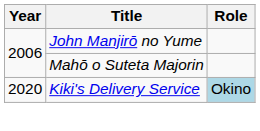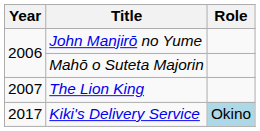 <table class="wikitable">
 <tr>
 <th>Year</th>
 <th>Title</th>
 <th>Role</th>
 </tr>
 <tr>
 <td rowspan="2">2006</td>
 <td><em><a href='#'>John Manjirō</a> no Yume</em></td>
 <td></td>
 </tr>
 <tr>
 <td><em>Mahō o Suteta Majorin</em></td>
 <td></td>
 </tr>
 <tr>
-<td>2020</td>
+<td>2007</td>
+<td><em><a href='#'>The Lion King</a></em></td>
+<td></td>
+</tr>
+<tr>
+<td>2017</td>
 <td><em><a href='#'>Kiki's Delivery Service</a></em></td>
 <td style="background: lightblue;">Okino</td>
 </tr>
 </table>
